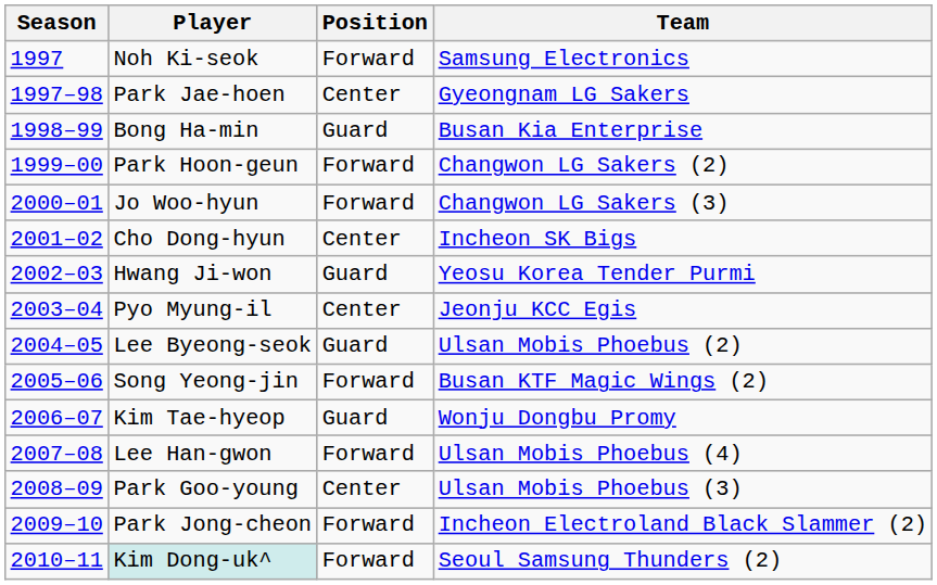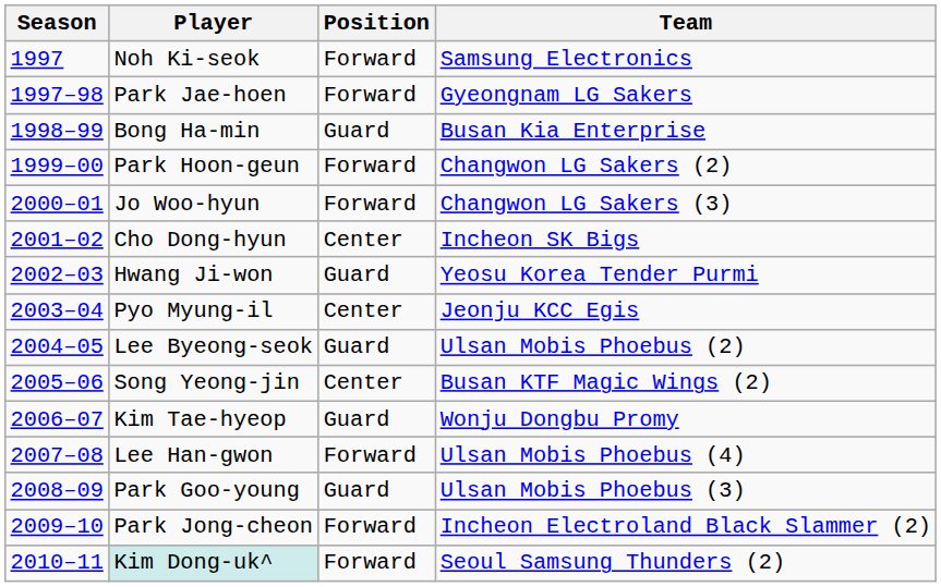 <table class="wikitable plainrowheaders sortable" summary="Season (sortable), Player (sortable), Position (sortable), Nationality (sortable) and Team (sortable)">
 <tr>
 <th scope="col">Season</th>
 <th scope="col">Player</th>
 <th scope="col">Position</th>
 <th scope="col">Team</th>
 </tr>
 <tr>
 <td><a href='#'>1997</a></td>
 <td>Noh Ki-seok</td>
 <td>Forward</td>
 <td><a href='#'>Samsung Electronics</a></td>
 </tr>
 <tr>
 <td><a href='#'>1997–98</a></td>
 <td>Park Jae-hoen</td>
-<td>Center</td>
+<td>Forward</td>
 <td><a href='#'>Gyeongnam LG Sakers</a></td>
 </tr>
 <tr>
 <td><a href='#'>1998–99</a></td>
 <td>Bong Ha-min</td>
 <td>Guard</td>
 <td><a href='#'>Busan Kia Enterprise</a></td>
 </tr>
 <tr>
 <td><a href='#'>1999–00</a></td>
 <td>Park Hoon-geun</td>
 <td>Forward</td>
 <td><a href='#'>Changwon LG Sakers</a> (2)</td>
 </tr>
 <tr>
 <td><a href='#'>2000–01</a></td>
 <td>Jo Woo-hyun</td>
 <td>Forward</td>
 <td><a href='#'>Changwon LG Sakers</a> (3)</td>
 </tr>
 <tr>
 <td><a href='#'>2001–02</a></td>
 <td>Cho Dong-hyun</td>
 <td>Center</td>
 <td><a href='#'>Incheon SK Bigs</a></td>
 </tr>
 <tr>
 <td><a href='#'>2002–03</a></td>
 <td>Hwang Ji-won</td>
 <td>Guard</td>
 <td><a href='#'>Yeosu Korea Tender Purmi</a></td>
 </tr>
 <tr>
 <td><a href='#'>2003–04</a></td>
 <td>Pyo Myung-il</td>
 <td>Center</td>
 <td><a href='#'>Jeonju KCC Egis</a></td>
 </tr>
 <tr>
 <td><a href='#'>2004–05</a></td>
 <td>Lee Byeong-seok</td>
 <td>Guard</td>
 <td><a href='#'>Ulsan Mobis Phoebus</a> (2)</td>
 </tr>
 <tr>
 <td><a href='#'>2005–06</a></td>
 <td>Song Yeong-jin</td>
-<td>Forward</td>
+<td>Center</td>
 <td><a href='#'>Busan KTF Magic Wings</a> (2)</td>
 </tr>
 <tr>
 <td><a href='#'>2006–07</a></td>
 <td>Kim Tae-hyeop</td>
 <td>Guard</td>
 <td><a href='#'>Wonju Dongbu Promy</a></td>
 </tr>
 <tr>
 <td><a href='#'>2007–08</a></td>
 <td>Lee Han-gwon</td>
 <td>Forward</td>
 <td><a href='#'>Ulsan Mobis Phoebus</a> (4)</td>
 </tr>
 <tr>
 <td><a href='#'>2008–09</a></td>
 <td>Park Goo-young</td>
-<td>Center</td>
+<td>Guard</td>
 <td><a href='#'>Ulsan Mobis Phoebus</a> (3)</td>
 </tr>
 <tr>
 <td><a href='#'>2009–10</a></td>
 <td>Park Jong-cheon</td>
 <td>Forward</td>
 <td><a href='#'>Incheon Electroland Black Slammer</a> (2)</td>
 </tr>
 <tr>
 <td><a href='#'>2010–11</a></td>
 <td scope="row" style="background-color:#CFECEC">Kim Dong-uk^</td>
 <td>Forward</td>
 <td><a href='#'>Seoul Samsung Thunders</a> (2)</td>
 </tr>
 </table>
